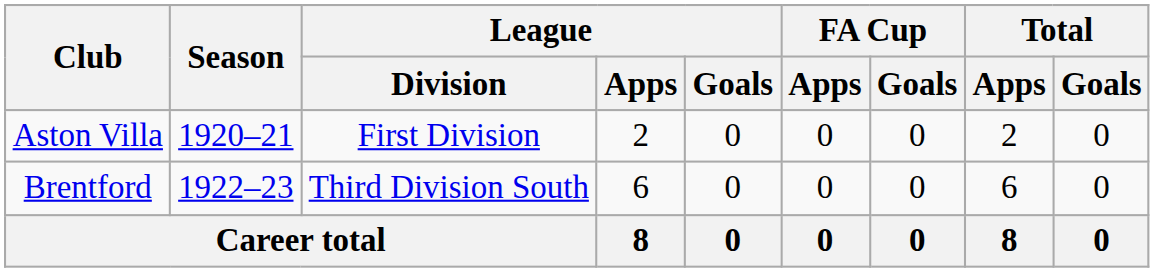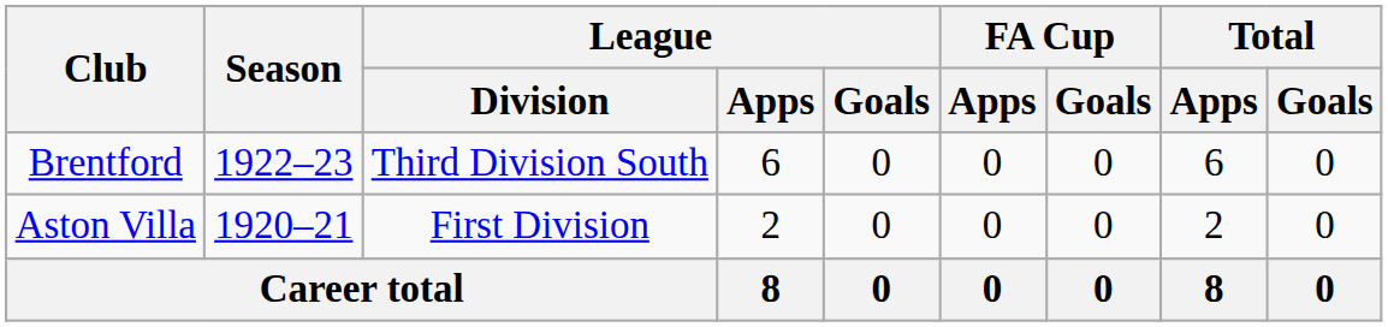 <table class="wikitable" style="text-align: center;">
 <tr>
 <th rowspan="2">Club</th>
 <th rowspan="2">Season</th>
 <th colspan="3">League</th>
 <th colspan="2">FA Cup</th>
 <th colspan="2">Total</th>
 </tr>
 <tr>
 <th>Division</th>
 <th>Apps</th>
 <th>Goals</th>
 <th>Apps</th>
 <th>Goals</th>
 <th>Apps</th>
 <th>Goals</th>
 </tr>
 <tr>
+<td><a href='#'>Brentford</a></td>
+<td><a href='#'>1922–23</a></td>
+<td><a href='#'>Third Division South</a></td>
+<td>6</td>
+<td>0</td>
+<td>0</td>
+<td>0</td>
+<td>6</td>
+<td>0</td>
+</tr>
+<tr>
 <td><a href='#'>Aston Villa</a></td>
 <td><a href='#'>1920–21</a></td>
 <td><a href='#'>First Division</a></td>
 <td>2</td>
 <td>0</td>
 <td>0</td>
 <td>0</td>
 <td>2</td>
-<td>0</td>
-</tr>
-<tr>
-<td><a href='#'>Brentford</a></td>
-<td><a href='#'>1922–23</a></td>
-<td><a href='#'>Third Division South</a></td>
-<td>6</td>
-<td>0</td>
-<td>0</td>
-<td>0</td>
-<td>6</td>
 <td>0</td>
 </tr>
 <tr>
 <th colspan="3">Career total</th>
 <th>8</th>
 <th>0</th>
 <th>0</th>
 <th>0</th>
 <th>8</th>
 <th>0</th>
 </tr>
 </table>
